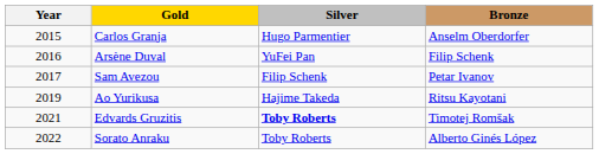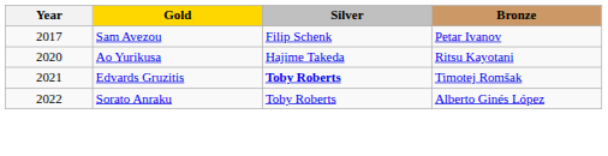 <table class="wikitable">
 <tr>
 <th width="100">Year</th>
 <th width="200" style="background:gold;">Gold</th>
 <th width="200" style="background:silver;">Silver</th>
 <th width="200" style="background:#CC9966;">Bronze</th>
 </tr>
 <tr>
-<td align="center">2015</td>
-<td> <a href='#'>Carlos Granja</a></td>
-<td> <a href='#'>Hugo Parmentier</a></td>
-<td> <a href='#'>Anselm Oberdorfer</a></td>
-</tr>
-<tr>
-<td align="center">2016</td>
-<td> <a href='#'>Arsène Duval</a></td>
-<td> <a href='#'>YuFei Pan</a></td>
-<td> <a href='#'>Filip Schenk</a></td>
-</tr>
-<tr>
 <td align="center">2017</td>
 <td> <a href='#'>Sam Avezou</a></td>
 <td> <a href='#'>Filip Schenk</a></td>
 <td> <a href='#'>Petar Ivanov</a></td>
 </tr>
 <tr>
-<td align="center">2019</td>
+<td align="center">2020</td>
 <td> <a href='#'>Ao Yurikusa</a></td>
 <td> <a href='#'>Hajime Takeda</a></td>
 <td> <a href='#'>Ritsu Kayotani</a></td>
 </tr>
 <tr>
 <td align="center">2021</td>
 <td> <a href='#'>Edvards Gruzitis</a></td>
 <td><strong> <a href='#'>Toby Roberts</a></strong></td>
 <td> <a href='#'>Timotej Romšak</a></td>
 </tr>
 <tr>
 <td align="center">2022</td>
 <td> <a href='#'>Sorato Anraku</a></td>
 <td> <a href='#'>Toby Roberts</a></td>
 <td> <a href='#'>Alberto Ginés López</a></td>
 </tr>
 </table>
